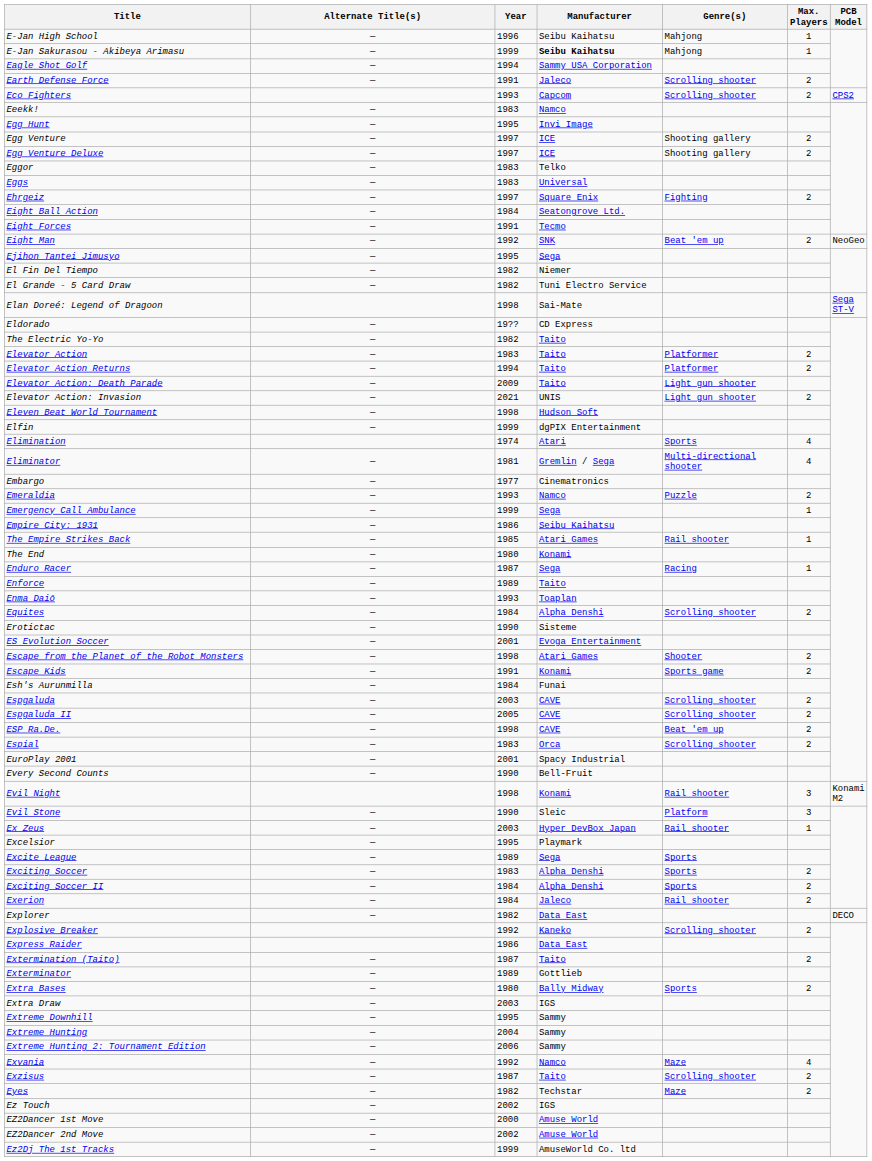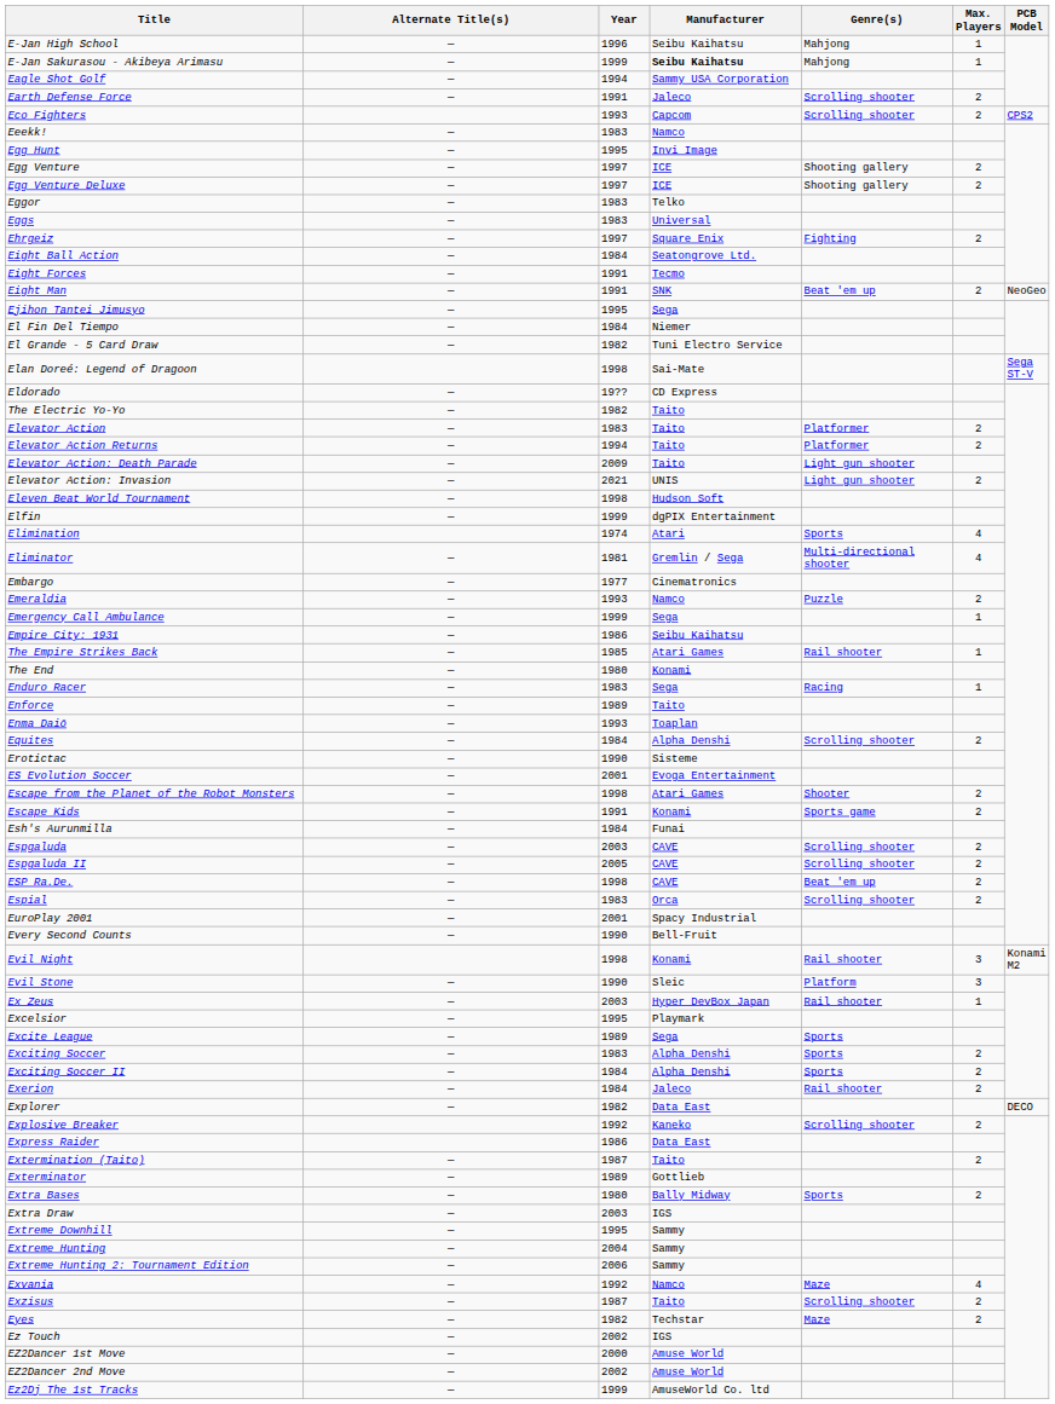 <table class="wikitable sortable">
 <tr>
 <th width=30%>Title</th>
 <th width=30%>Alternate Title(s)</th>
 <th width=5%>Year</th>
 <th width=15%>Manufacturer</th>
 <th width=15%>Genre(s)</th>
 <th width=5%>Max. Players</th>
 <th width=15%>PCB Model</th>
 </tr>
 <tr>
 <td><em>E-Jan High School</em></td>
 <td style="text-align:center;">—</td>
 <td>1996</td>
 <td>Seibu Kaihatsu</td>
 <td>Mahjong</td>
 <td style="text-align:center;">1</td>
 </tr>
 <tr>
 <td><em>E-Jan Sakurasou - Akibeya Arimasu</em></td>
 <td style="text-align:center;">—</td>
 <td>1999</td>
 <td><strong>Seibu Kaihatsu</strong></td>
 <td>Mahjong</td>
 <td style="text-align:center;">1</td>
 </tr>
 <tr>
 <td><em><a href='#'>Eagle Shot Golf</a></em></td>
 <td style="text-align:center;">—</td>
 <td>1994</td>
 <td><a href='#'>Sammy USA Corporation</a></td>
 <td></td>
 <td></td>
 </tr>
 <tr>
 <td><em><a href='#'>Earth Defense Force</a></em></td>
 <td style="text-align:center;">—</td>
 <td>1991</td>
 <td><a href='#'>Jaleco</a></td>
 <td><a href='#'>Scrolling shooter</a></td>
 <td style="text-align:center;">2</td>
 </tr>
 <tr>
 <td><em><a href='#'>Eco Fighters</a></em></td>
 <td></td>
 <td>1993</td>
 <td><a href='#'>Capcom</a></td>
 <td><a href='#'>Scrolling shooter</a></td>
 <td style="text-align:center;">2</td>
 <td><a href='#'>CPS2</a></td>
 </tr>
 <tr>
 <td><em>Eeekk!</em></td>
 <td style="text-align:center;">—</td>
 <td>1983</td>
 <td><a href='#'>Namco</a></td>
 <td></td>
 <td></td>
 </tr>
 <tr>
 <td><em><a href='#'>Egg Hunt</a></em></td>
 <td style="text-align:center;">—</td>
 <td>1995</td>
 <td><a href='#'>Invi Image</a></td>
 <td></td>
 <td></td>
 </tr>
 <tr>
 <td><em>Egg Venture</em></td>
 <td style="text-align:center;">—</td>
 <td>1997</td>
 <td><a href='#'>ICE</a></td>
 <td>Shooting gallery</td>
 <td style="text-align:center;">2</td>
 </tr>
 <tr>
 <td><em><a href='#'>Egg Venture Deluxe</a></em></td>
 <td style="text-align:center;">—</td>
 <td>1997</td>
 <td><a href='#'>ICE</a></td>
 <td>Shooting gallery</td>
 <td style="text-align:center;">2</td>
 </tr>
 <tr>
 <td><em>Eggor</em></td>
 <td style="text-align:center;">—</td>
 <td>1983</td>
 <td>Telko</td>
 <td></td>
 <td></td>
 </tr>
 <tr>
 <td><em><a href='#'>Eggs</a></em></td>
 <td style="text-align:center;">—</td>
 <td>1983</td>
 <td><a href='#'>Universal</a></td>
 <td></td>
 <td></td>
 </tr>
 <tr>
 <td><em><a href='#'>Ehrgeiz</a></em></td>
 <td style="text-align:center;">—</td>
 <td>1997</td>
 <td><a href='#'>Square Enix</a></td>
 <td><a href='#'>Fighting</a></td>
 <td style="text-align:center;">2</td>
 </tr>
 <tr>
 <td><em><a href='#'>Eight Ball Action</a></em></td>
 <td style="text-align:center;">—</td>
 <td>1984</td>
 <td><a href='#'>Seatongrove Ltd.</a></td>
 <td></td>
 <td></td>
 </tr>
 <tr>
 <td><em><a href='#'>Eight Forces</a></em></td>
 <td style="text-align:center;">—</td>
 <td>1991</td>
 <td><a href='#'>Tecmo</a></td>
 <td></td>
 <td></td>
 </tr>
 <tr>
 <td><em><a href='#'>Eight Man</a></em></td>
 <td style="text-align:center;">—</td>
-<td>1992</td>
+<td>1991</td>
 <td><a href='#'>SNK</a></td>
 <td><a href='#'>Beat 'em up</a></td>
 <td style="text-align:center;">2</td>
 <td>NeoGeo</td>
 </tr>
 <tr>
 <td><em><a href='#'>Ejihon Tantei Jimusyo</a></em></td>
 <td style="text-align:center;">—</td>
 <td>1995</td>
 <td><a href='#'>Sega</a></td>
 <td></td>
 <td></td>
 </tr>
 <tr>
 <td><em>El Fin Del Tiempo</em></td>
 <td style="text-align:center;">—</td>
-<td>1982</td>
+<td>1984</td>
 <td>Niemer</td>
 <td></td>
 <td></td>
 </tr>
 <tr>
 <td><em>El Grande - 5 Card Draw</em></td>
 <td style="text-align:center;">—</td>
 <td>1982</td>
 <td>Tuni Electro Service</td>
 <td></td>
 <td></td>
 </tr>
 <tr>
 <td><em>Elan Doreé: Legend of Dragoon</em></td>
 <td></td>
 <td>1998</td>
 <td>Sai-Mate</td>
 <td></td>
 <td></td>
 <td><a href='#'>Sega ST-V</a></td>
 </tr>
 <tr>
 <td><em>Eldorado</em></td>
 <td style="text-align:center;">—</td>
 <td>19??</td>
 <td>CD Express</td>
 <td></td>
 <td></td>
 </tr>
 <tr>
 <td><em>The Electric Yo-Yo</em></td>
 <td style="text-align:center;">—</td>
 <td>1982</td>
 <td><a href='#'>Taito</a></td>
 <td></td>
 <td></td>
 </tr>
 <tr>
 <td><em><a href='#'>Elevator Action</a></em></td>
 <td style="text-align:center;">—</td>
 <td>1983</td>
 <td><a href='#'>Taito</a></td>
 <td><a href='#'>Platformer</a></td>
 <td style="text-align:center;">2</td>
 </tr>
 <tr>
 <td><em><a href='#'>Elevator Action Returns</a></em></td>
 <td style="text-align:center;">—</td>
 <td>1994</td>
 <td><a href='#'>Taito</a></td>
 <td><a href='#'>Platformer</a></td>
 <td style="text-align:center;">2</td>
 </tr>
 <tr>
 <td><em><a href='#'>Elevator Action: Death Parade</a></em></td>
 <td style="text-align:center;">—</td>
 <td>2009</td>
 <td><a href='#'>Taito</a></td>
 <td><a href='#'>Light gun shooter</a></td>
 <td></td>
 </tr>
 <tr>
 <td><em>Elevator Action: Invasion</em></td>
 <td style="text-align:center;">—</td>
 <td>2021</td>
 <td>UNIS</td>
 <td><a href='#'>Light gun shooter</a></td>
 <td style="text-align:center;">2</td>
 </tr>
 <tr>
 <td><em><a href='#'>Eleven Beat World Tournament</a></em></td>
 <td style="text-align:center;">—</td>
 <td>1998</td>
 <td><a href='#'>Hudson Soft</a></td>
 <td></td>
 <td></td>
 </tr>
 <tr>
 <td><em>Elfin</em></td>
 <td style="text-align:center;">—</td>
 <td>1999</td>
 <td>dgPIX Entertainment</td>
 <td></td>
 <td></td>
 </tr>
 <tr>
 <td><em><a href='#'>Elimination</a></em></td>
 <td></td>
 <td>1974</td>
 <td><a href='#'>Atari</a></td>
 <td><a href='#'>Sports</a></td>
 <td style="text-align:center;">4</td>
 </tr>
 <tr>
 <td><em><a href='#'>Eliminator</a></em></td>
 <td style="text-align:center;">—</td>
 <td>1981</td>
 <td><a href='#'>Gremlin</a> / <a href='#'>Sega</a></td>
 <td><a href='#'>Multi-directional shooter</a></td>
 <td style="text-align:center;">4</td>
 </tr>
 <tr>
 <td><em>Embargo</em></td>
 <td style="text-align:center;">—</td>
 <td>1977</td>
 <td>Cinematronics</td>
 <td></td>
 <td></td>
 </tr>
 <tr>
 <td><em><a href='#'>Emeraldia</a></em></td>
 <td style="text-align:center;">—</td>
 <td>1993</td>
 <td><a href='#'>Namco</a></td>
 <td><a href='#'>Puzzle</a></td>
 <td style="text-align:center;">2</td>
 </tr>
 <tr>
 <td><em><a href='#'>Emergency Call Ambulance</a></em></td>
 <td style="text-align:center;">—</td>
 <td>1999</td>
 <td><a href='#'>Sega</a></td>
 <td></td>
 <td style="text-align:center;">1</td>
 </tr>
 <tr>
 <td><em><a href='#'>Empire City: 1931</a></em></td>
 <td style="text-align:center;">—</td>
 <td>1986</td>
 <td><a href='#'>Seibu Kaihatsu</a></td>
 <td></td>
 <td></td>
 </tr>
 <tr>
 <td><em><a href='#'>The Empire Strikes Back</a></em></td>
 <td style="text-align:center;">—</td>
 <td>1985</td>
 <td><a href='#'>Atari Games</a></td>
 <td><a href='#'>Rail shooter</a></td>
 <td style="text-align:center;">1</td>
 </tr>
 <tr>
 <td><em>The End</em></td>
 <td style="text-align:center;">—</td>
 <td>1980</td>
 <td><a href='#'>Konami</a></td>
 <td></td>
 <td></td>
 </tr>
 <tr>
 <td><em><a href='#'>Enduro Racer</a></em></td>
 <td style="text-align:center;">—</td>
-<td>1987</td>
+<td>1983</td>
 <td><a href='#'>Sega</a></td>
 <td><a href='#'>Racing</a></td>
 <td style="text-align:center;">1</td>
 </tr>
 <tr>
 <td><em><a href='#'>Enforce</a></em></td>
 <td style="text-align:center;">—</td>
 <td>1989</td>
 <td><a href='#'>Taito</a></td>
 <td></td>
 <td></td>
 </tr>
 <tr>
 <td><em><a href='#'>Enma Daiō</a></em></td>
 <td style="text-align:center;">—</td>
 <td>1993</td>
 <td><a href='#'>Toaplan</a></td>
 <td></td>
 <td></td>
 </tr>
 <tr>
 <td><em><a href='#'>Equites</a></em></td>
 <td style="text-align:center;">—</td>
 <td>1984</td>
 <td><a href='#'>Alpha Denshi</a></td>
 <td><a href='#'>Scrolling shooter</a></td>
 <td style="text-align:center;">2</td>
 </tr>
 <tr>
 <td><em>Erotictac</em></td>
 <td style="text-align:center;">—</td>
 <td>1990</td>
 <td>Sisteme</td>
 <td></td>
 <td></td>
 </tr>
 <tr>
 <td><em><a href='#'>ES Evolution Soccer</a></em></td>
 <td style="text-align:center;">—</td>
 <td>2001</td>
 <td><a href='#'>Evoga Entertainment</a></td>
 <td></td>
 <td></td>
 </tr>
 <tr>
 <td><em><a href='#'>Escape from the Planet of the Robot Monsters</a></em></td>
 <td style="text-align:center;">—</td>
 <td>1998</td>
 <td><a href='#'>Atari Games</a></td>
 <td><a href='#'>Shooter</a></td>
 <td style="text-align:center;">2</td>
 </tr>
 <tr>
 <td><em><a href='#'>Escape Kids</a></em></td>
 <td style="text-align:center;">—</td>
 <td>1991</td>
 <td><a href='#'>Konami</a></td>
 <td><a href='#'>Sports game</a></td>
 <td style="text-align:center;">2</td>
 </tr>
 <tr>
 <td><em>Esh's Aurunmilla</em></td>
 <td style="text-align:center;">—</td>
 <td>1984</td>
 <td>Funai</td>
 <td></td>
 <td></td>
 </tr>
 <tr>
 <td><em><a href='#'>Espgaluda</a></em></td>
 <td style="text-align:center;">—</td>
 <td>2003</td>
 <td><a href='#'>CAVE</a></td>
 <td><a href='#'>Scrolling shooter</a></td>
 <td style="text-align:center;">2</td>
 </tr>
 <tr>
 <td><em><a href='#'>Espgaluda II</a></em></td>
 <td style="text-align:center;">—</td>
 <td>2005</td>
 <td><a href='#'>CAVE</a></td>
 <td><a href='#'>Scrolling shooter</a></td>
 <td style="text-align:center;">2</td>
 </tr>
 <tr>
 <td><em><a href='#'>ESP Ra.De.</a></em></td>
 <td style="text-align:center;">—</td>
 <td>1998</td>
 <td><a href='#'>CAVE</a></td>
 <td><a href='#'>Beat 'em up</a></td>
 <td style="text-align:center;">2</td>
 </tr>
 <tr>
 <td><em><a href='#'>Espial</a></em></td>
 <td style="text-align:center;">—</td>
 <td>1983</td>
 <td><a href='#'>Orca</a></td>
 <td><a href='#'>Scrolling shooter</a></td>
 <td style="text-align:center;">2</td>
 </tr>
 <tr>
 <td><em>EuroPlay 2001</em></td>
 <td style="text-align:center;">—</td>
 <td>2001</td>
 <td>Spacy Industrial</td>
 <td></td>
 <td></td>
 </tr>
 <tr>
 <td><em>Every Second Counts</em></td>
 <td style="text-align:center;">—</td>
 <td>1990</td>
 <td>Bell-Fruit</td>
 <td></td>
 <td></td>
 </tr>
 <tr>
 <td><em><a href='#'>Evil Night</a></em></td>
 <td></td>
 <td>1998</td>
 <td><a href='#'>Konami</a></td>
 <td><a href='#'>Rail shooter</a></td>
 <td style="text-align:center;">3</td>
 <td>Konami M2</td>
 </tr>
 <tr>
 <td><em><a href='#'>Evil Stone</a></em></td>
 <td style="text-align:center;">—</td>
 <td>1990</td>
 <td>Sleic</td>
 <td><a href='#'>Platform</a></td>
 <td style="text-align:center;">3</td>
 </tr>
 <tr>
 <td><em><a href='#'>Ex Zeus</a></em></td>
 <td style="text-align:center;">—</td>
 <td>2003</td>
 <td><a href='#'>Hyper DevBox Japan</a></td>
 <td><a href='#'>Rail shooter</a></td>
 <td style="text-align:center;">1</td>
 </tr>
 <tr>
 <td><em>Excelsior</em></td>
 <td style="text-align:center;">—</td>
 <td>1995</td>
 <td>Playmark</td>
 <td></td>
 <td></td>
 </tr>
 <tr>
 <td><em><a href='#'>Excite League</a></em></td>
 <td style="text-align:center;">—</td>
 <td>1989</td>
 <td><a href='#'>Sega</a></td>
 <td><a href='#'>Sports</a></td>
 <td></td>
 </tr>
 <tr>
 <td><em><a href='#'>Exciting Soccer</a></em></td>
 <td style="text-align:center;">—</td>
 <td>1983</td>
 <td><a href='#'>Alpha Denshi</a></td>
 <td><a href='#'>Sports</a></td>
 <td style="text-align:center;">2</td>
 </tr>
 <tr>
 <td><em><a href='#'>Exciting Soccer II</a></em></td>
 <td style="text-align:center;">—</td>
 <td>1984</td>
 <td><a href='#'>Alpha Denshi</a></td>
 <td><a href='#'>Sports</a></td>
 <td style="text-align:center;">2</td>
 </tr>
 <tr>
 <td><em><a href='#'>Exerion</a></em></td>
 <td style="text-align:center;">—</td>
 <td>1984</td>
 <td><a href='#'>Jaleco</a></td>
 <td><a href='#'>Rail shooter</a></td>
 <td style="text-align:center;">2</td>
 </tr>
 <tr>
 <td><em>Explorer</em></td>
 <td style="text-align:center;">—</td>
 <td>1982</td>
 <td><a href='#'>Data East</a></td>
 <td></td>
 <td></td>
 <td>DECO</td>
 </tr>
 <tr>
 <td><em><a href='#'>Explosive Breaker</a></em></td>
 <td></td>
 <td>1992</td>
 <td><a href='#'>Kaneko</a></td>
 <td><a href='#'>Scrolling shooter</a></td>
 <td style="text-align:center;">2</td>
 </tr>
 <tr>
 <td><em><a href='#'>Express Raider</a></em></td>
 <td></td>
 <td>1986</td>
 <td><a href='#'>Data East</a></td>
 <td></td>
 <td></td>
 </tr>
 <tr>
 <td><em><a href='#'>Extermination (Taito)</a></em></td>
 <td style="text-align:center;">—</td>
 <td>1987</td>
 <td><a href='#'>Taito</a></td>
 <td></td>
 <td style="text-align:center;">2</td>
 </tr>
 <tr>
 <td><em><a href='#'>Exterminator</a></em></td>
 <td style="text-align:center;">—</td>
 <td>1989</td>
 <td>Gottlieb</td>
 <td></td>
 <td></td>
 </tr>
 <tr>
 <td><em><a href='#'>Extra Bases</a></em></td>
 <td style="text-align:center;">—</td>
 <td>1980</td>
 <td><a href='#'>Bally Midway</a></td>
 <td><a href='#'>Sports</a></td>
 <td style="text-align:center;">2</td>
 </tr>
 <tr>
 <td><em>Extra Draw</em></td>
 <td style="text-align:center;">—</td>
 <td>2003</td>
 <td>IGS</td>
 <td></td>
 <td></td>
 </tr>
 <tr>
 <td><em><a href='#'>Extreme Downhill</a></em></td>
 <td style="text-align:center;">—</td>
 <td>1995</td>
 <td>Sammy</td>
 <td></td>
 <td></td>
 </tr>
 <tr>
 <td><em><a href='#'>Extreme Hunting</a></em></td>
 <td style="text-align:center;">—</td>
 <td>2004</td>
 <td>Sammy</td>
 <td></td>
 <td></td>
 </tr>
 <tr>
 <td><em><a href='#'>Extreme Hunting 2: Tournament Edition</a></em></td>
 <td style="text-align:center;">—</td>
 <td>2006</td>
 <td>Sammy</td>
 <td></td>
 <td></td>
 </tr>
 <tr>
 <td><em><a href='#'>Exvania</a></em></td>
 <td style="text-align:center;">—</td>
 <td>1992</td>
 <td><a href='#'>Namco</a></td>
 <td><a href='#'>Maze</a></td>
 <td style="text-align:center;">4</td>
 </tr>
 <tr>
 <td><em><a href='#'>Exzisus</a></em></td>
 <td style="text-align:center;">—</td>
 <td>1987</td>
 <td><a href='#'>Taito</a></td>
 <td><a href='#'>Scrolling shooter</a></td>
 <td style="text-align:center;">2</td>
 </tr>
 <tr>
 <td><em><a href='#'>Eyes</a></em></td>
 <td style="text-align:center;">—</td>
 <td>1982</td>
 <td>Techstar</td>
 <td><a href='#'>Maze</a></td>
 <td style="text-align:center;">2</td>
 </tr>
 <tr>
 <td><em>Ez Touch</em></td>
 <td style="text-align:center;">—</td>
 <td>2002</td>
 <td>IGS</td>
 <td></td>
 <td></td>
 </tr>
 <tr>
 <td><em>EZ2Dancer 1st Move</em></td>
 <td style="text-align:center;">—</td>
 <td>2000</td>
 <td><a href='#'>Amuse World</a></td>
 <td></td>
 <td></td>
 </tr>
 <tr>
 <td><em>EZ2Dancer 2nd Move</em></td>
 <td style="text-align:center;">—</td>
 <td>2002</td>
 <td><a href='#'>Amuse World</a></td>
 <td></td>
 <td></td>
 </tr>
 <tr>
 <td><em><a href='#'>Ez2Dj The 1st Tracks</a></em></td>
 <td style="text-align:center;">—</td>
 <td>1999</td>
 <td>AmuseWorld Co. ltd</td>
 <td></td>
 <td></td>
 </tr>
 </table>
